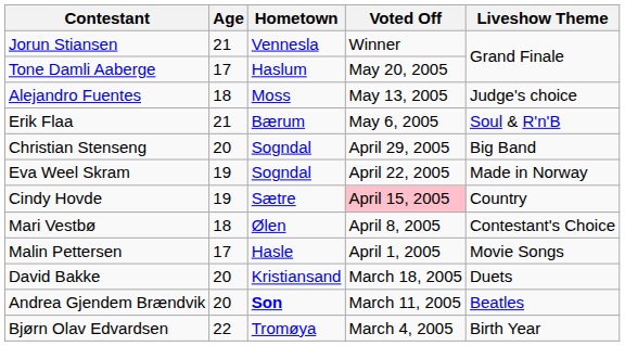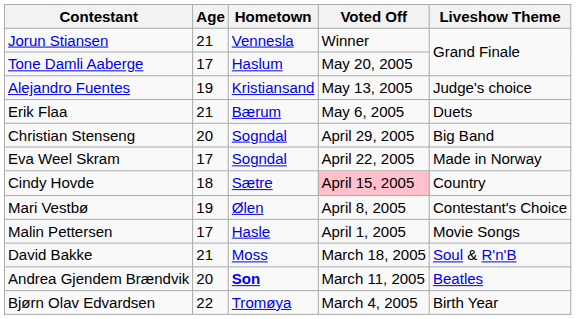 <table class="wikitable" style="font-size:95%;">
 <tr>
 <th>Contestant</th>
 <th>Age</th>
 <th>Hometown</th>
 <th>Voted Off</th>
 <th>Liveshow Theme</th>
 </tr>
 <tr>
 <td><a href='#'>Jorun Stiansen</a></td>
 <td>21</td>
 <td><a href='#'>Vennesla</a></td>
 <td>Winner</td>
 <td rowspan="2">Grand Finale</td>
 </tr>
 <tr>
 <td><a href='#'>Tone Damli Aaberge</a></td>
 <td>17</td>
 <td><a href='#'>Haslum</a></td>
 <td>May 20, 2005</td>
 </tr>
 <tr>
 <td><a href='#'>Alejandro Fuentes</a></td>
-<td>18</td>
-<td><a href='#'>Moss</a></td>
+<td>19</td>
+<td><a href='#'>Kristiansand</a></td>
 <td>May 13, 2005</td>
 <td>Judge's choice</td>
 </tr>
 <tr>
 <td>Erik Flaa</td>
 <td>21</td>
 <td><a href='#'>Bærum</a></td>
 <td>May 6, 2005</td>
-<td><a href='#'>Soul</a> & <a href='#'>R'n'B</a></td>
+<td>Duets</td>
 </tr>
 <tr>
 <td>Christian Stenseng</td>
 <td>20</td>
 <td><a href='#'>Sogndal</a></td>
 <td>April 29, 2005</td>
 <td>Big Band</td>
 </tr>
 <tr>
 <td>Eva Weel Skram</td>
-<td>19</td>
+<td>17</td>
 <td><a href='#'>Sogndal</a></td>
 <td>April 22, 2005</td>
 <td>Made in Norway</td>
 </tr>
 <tr>
 <td>Cindy Hovde</td>
-<td>19</td>
+<td>18</td>
 <td><a href='#'>Sætre</a></td>
 <td style="background: pink;">April 15, 2005</td>
 <td>Country</td>
 </tr>
 <tr>
 <td>Mari Vestbø</td>
-<td>18</td>
+<td>19</td>
 <td><a href='#'>Ølen</a></td>
 <td>April 8, 2005</td>
 <td>Contestant's Choice</td>
 </tr>
 <tr>
 <td>Malin Pettersen</td>
 <td>17</td>
 <td><a href='#'>Hasle</a></td>
 <td>April 1, 2005</td>
 <td>Movie Songs</td>
 </tr>
 <tr>
 <td>David Bakke</td>
-<td>20</td>
-<td><a href='#'>Kristiansand</a></td>
+<td>21</td>
+<td><a href='#'>Moss</a></td>
 <td>March 18, 2005</td>
-<td>Duets</td>
+<td><a href='#'>Soul</a> & <a href='#'>R'n'B</a></td>
 </tr>
 <tr>
 <td>Andrea Gjendem Brændvik</td>
 <td>20</td>
 <td><strong><a href='#'>Son</a></strong></td>
 <td>March 11, 2005</td>
 <td><a href='#'>Beatles</a></td>
 </tr>
 <tr>
 <td>Bjørn Olav Edvardsen</td>
 <td>22</td>
 <td><a href='#'>Tromøya</a></td>
 <td>March 4, 2005</td>
 <td>Birth Year</td>
 </tr>
 </table>
